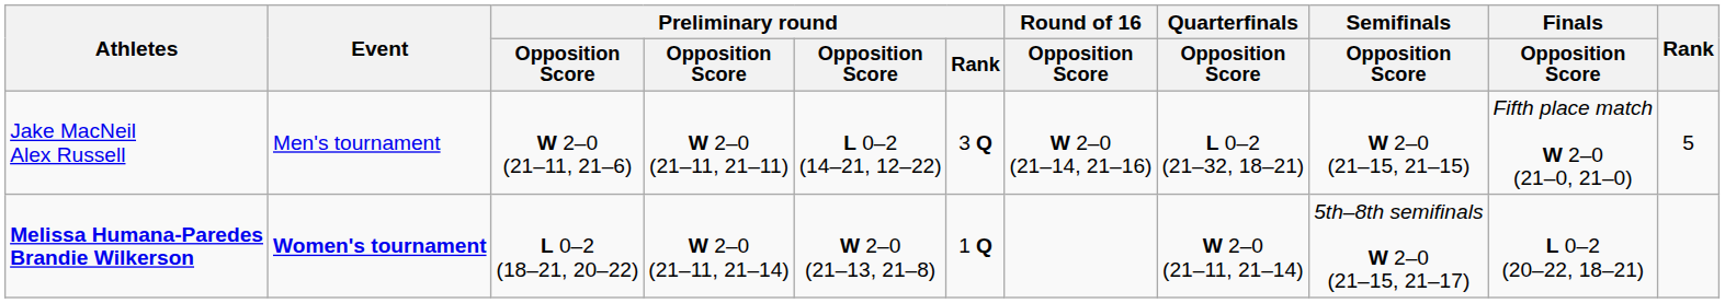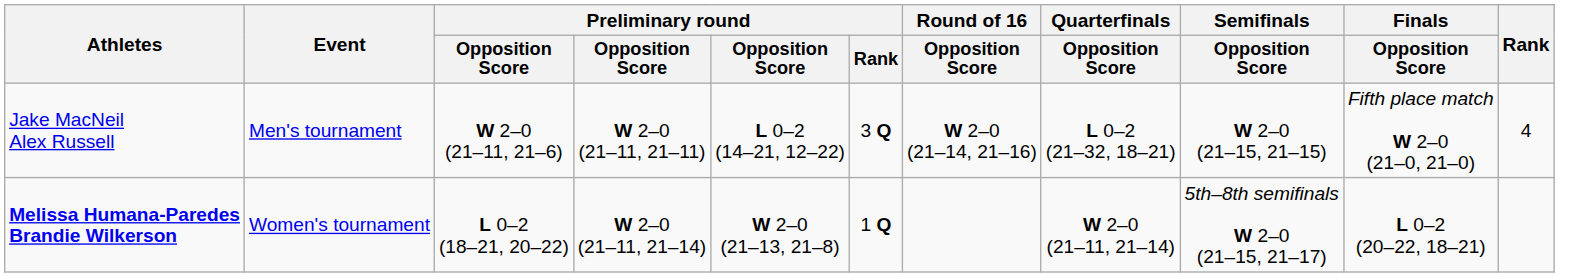 <table class=wikitable style=font-size:90%;text-align:center>
 <tr>
 <th rowspan=2>Athletes</th>
 <th rowspan=2>Event</th>
 <th colspan=4>Preliminary round</th>
 <th>Round of 16</th>
 <th>Quarterfinals</th>
 <th>Semifinals</th>
 <th>Finals</th>
 <th rowspan=2>Rank</th>
 </tr>
 <tr style=font-size:95%>
 <th>Opposition<br>Score</th>
 <th>Opposition<br>Score</th>
 <th>Opposition<br>Score</th>
 <th>Rank</th>
 <th>Opposition<br>Score</th>
 <th>Opposition<br>Score</th>
 <th>Opposition<br>Score</th>
 <th>Opposition<br>Score</th>
 </tr>
 <tr>
 <td align=left><a href='#'>Jake MacNeil</a><br><a href='#'>Alex Russell</a></td>
 <td align=left><a href='#'>Men's tournament</a></td>
 <td><br><strong>W</strong> 2–0<br>(21–11, 21–6)</td>
 <td><br><strong>W</strong> 2–0<br>(21–11, 21–11)</td>
 <td><br><strong>L</strong>  0–2<br>(14–21, 12–22)</td>
 <td>3 <strong>Q</strong></td>
 <td><br><strong>W</strong> 2–0<br>(21–14, 21–16)</td>
 <td><br><strong>L</strong> 0–2<br>(21–32, 18–21)</td>
 <td><br><strong>W</strong> 2–0<br>(21–15, 21–15)</td>
 <td><em>Fifth place match</em><br><br><strong>W</strong> 2–0 <small></small><br>(21–0, 21–0)</td>
-<td>5</td>
+<td>4</td>
 </tr>
 <tr>
 <td align=left><strong><a href='#'>Melissa Humana-Paredes</a><br><a href='#'>Brandie Wilkerson</a></strong></td>
-<td align=left><strong><a href='#'>Women's tournament</a></strong></td>
+<td align=left><a href='#'>Women's tournament</a></td>
 <td><br><strong>L</strong> 0–2<br>(18–21, 20–22)</td>
 <td><br><strong>W</strong> 2–0<br>(21–11, 21–14)</td>
 <td><br><strong>W</strong> 2–0<br>(21–13, 21–8)</td>
 <td>1 <strong>Q</strong></td>
 <td></td>
 <td><br><strong>W</strong> 2–0<br>(21–11, 21–14)</td>
 <td><em>5th–8th semifinals</em><br><br><strong>W</strong> 2–0<br>(21–15, 21–17)</td>
 <td><br><strong>L</strong> 0–2<br>(20–22, 18–21)</td>
 <td></td>
 </tr>
 </table>
